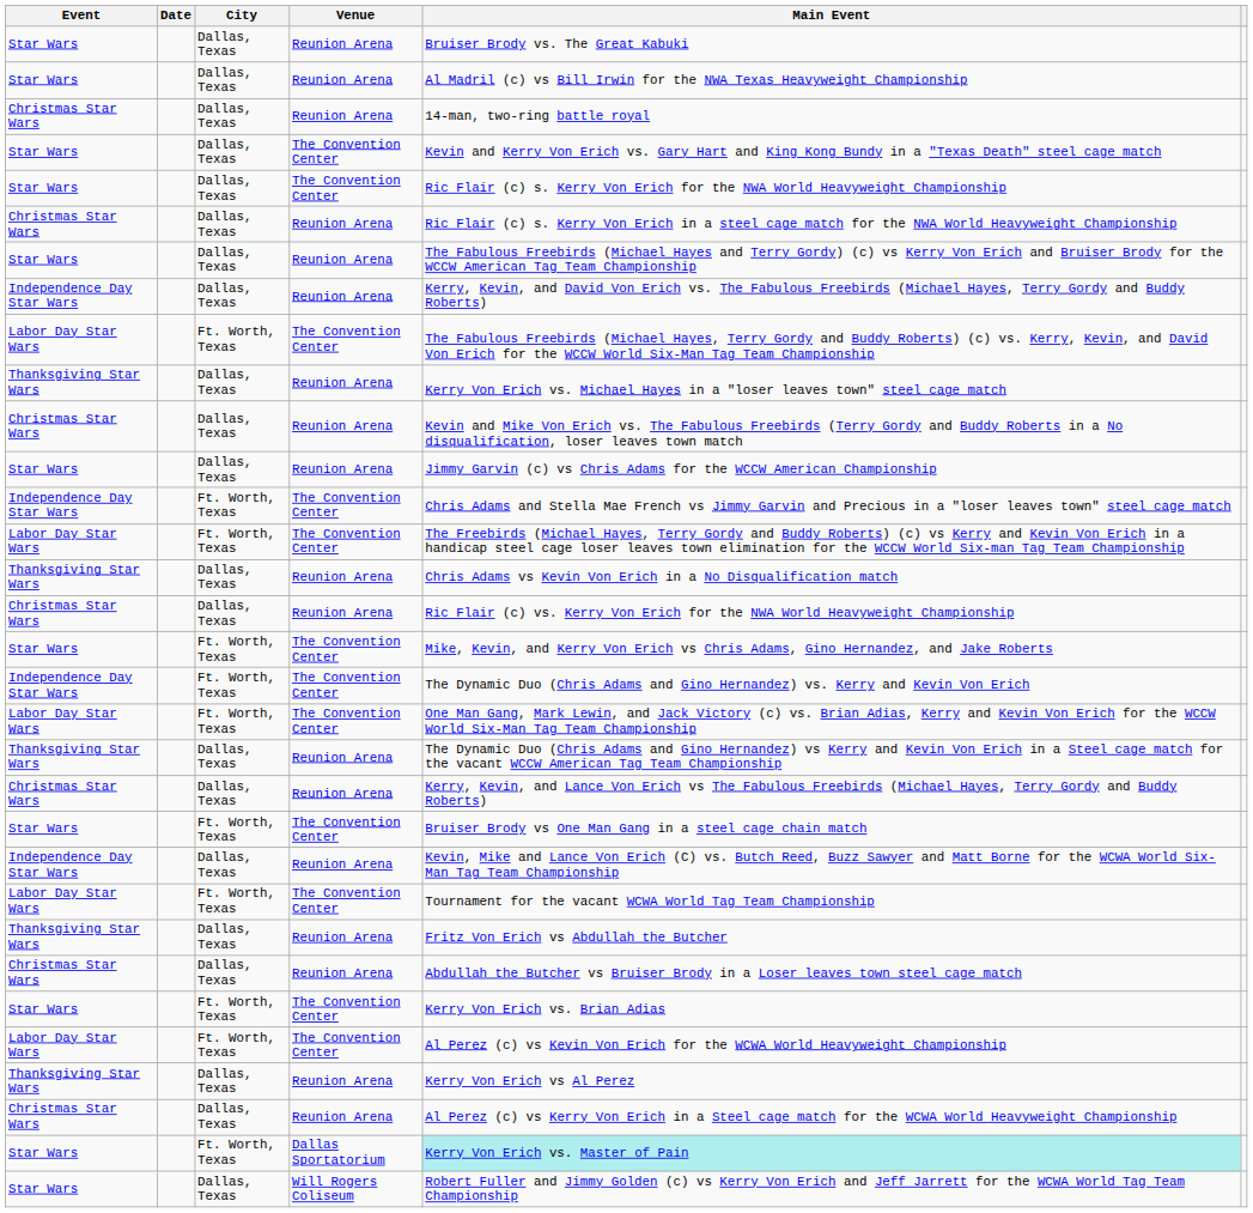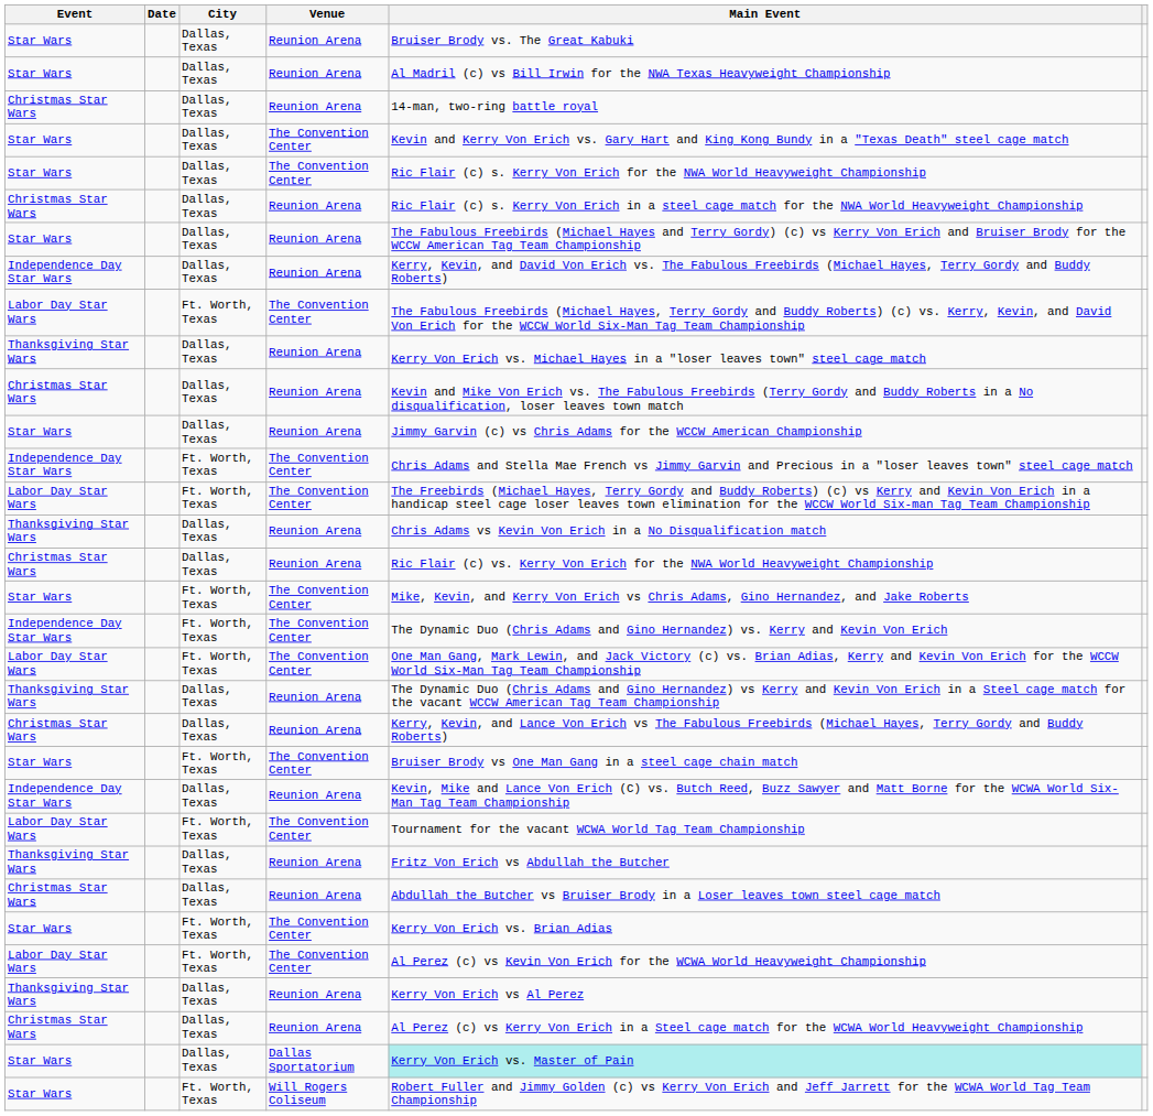 <table class="wikitable" align="center">
 <tr>
 <th scope="col">Event</th>
 <th scope="col">Date</th>
 <th scope="col">City</th>
 <th scope="col">Venue</th>
 <th scope="col">Main Event</th>
 <th class="unsortable" scope="col"></th>
 </tr>
 <tr>
 <td><a href='#'>Star Wars</a></td>
 <td></td>
 <td>Dallas, Texas</td>
 <td><a href='#'>Reunion Arena</a></td>
 <td><a href='#'>Bruiser Brody</a> vs. The <a href='#'>Great Kabuki</a></td>
 <td></td>
 </tr>
 <tr>
 <td><a href='#'>Star Wars</a></td>
 <td></td>
 <td>Dallas, Texas</td>
 <td><a href='#'>Reunion Arena</a></td>
 <td><a href='#'>Al Madril</a> (c) vs <a href='#'>Bill Irwin</a> for the <a href='#'>NWA Texas Heavyweight Championship</a></td>
 <td></td>
 </tr>
 <tr>
 <td><a href='#'>Christmas Star Wars</a></td>
 <td></td>
 <td>Dallas, Texas</td>
 <td><a href='#'>Reunion Arena</a></td>
 <td>14-man, two-ring <a href='#'>battle royal</a></td>
 <td></td>
 </tr>
 <tr>
 <td><a href='#'>Star Wars</a></td>
 <td></td>
 <td>Dallas, Texas</td>
 <td><a href='#'>The Convention Center</a></td>
 <td><a href='#'>Kevin</a> and <a href='#'>Kerry Von Erich</a> vs. <a href='#'>Gary Hart</a> and <a href='#'>King Kong Bundy</a> in a <a href='#'>"Texas Death" steel cage match</a></td>
 <td></td>
 </tr>
 <tr>
 <td><a href='#'>Star Wars</a></td>
 <td></td>
 <td>Dallas, Texas</td>
 <td><a href='#'>The Convention Center</a></td>
 <td><a href='#'>Ric Flair</a> (c) s. <a href='#'>Kerry Von Erich</a> for the <a href='#'>NWA World Heavyweight Championship</a></td>
 <td></td>
 </tr>
 <tr>
 <td><a href='#'>Christmas Star Wars</a></td>
 <td></td>
 <td>Dallas, Texas</td>
 <td><a href='#'>Reunion Arena</a></td>
 <td><a href='#'>Ric Flair</a> (c) s. <a href='#'>Kerry Von Erich</a> in a <a href='#'>steel cage match</a> for the <a href='#'>NWA World Heavyweight Championship</a></td>
 <td></td>
 </tr>
 <tr>
 <td><a href='#'>Star Wars</a></td>
 <td></td>
 <td>Dallas, Texas</td>
 <td><a href='#'>Reunion Arena</a></td>
 <td><a href='#'>The Fabulous Freebirds</a> (<a href='#'>Michael Hayes</a> and <a href='#'>Terry Gordy</a>) (c) vs <a href='#'>Kerry Von Erich</a> and <a href='#'>Bruiser Brody</a> for the <a href='#'>WCCW American Tag Team Championship</a></td>
 <td></td>
 </tr>
 <tr>
 <td><a href='#'>Independence Day Star Wars</a></td>
 <td></td>
 <td>Dallas, Texas</td>
 <td><a href='#'>Reunion Arena</a></td>
 <td><a href='#'>Kerry</a>, <a href='#'>Kevin</a>, and <a href='#'>David Von Erich</a> vs. <a href='#'>The Fabulous Freebirds</a> (<a href='#'>Michael Hayes</a>, <a href='#'>Terry Gordy</a> and <a href='#'>Buddy Roberts</a>)</td>
 <td></td>
 </tr>
 <tr>
 <td><a href='#'>Labor Day Star Wars</a></td>
 <td></td>
 <td>Ft. Worth, Texas</td>
 <td><a href='#'>The Convention Center</a></td>
 <td><br><a href='#'>The Fabulous Freebirds</a> (<a href='#'>Michael Hayes</a>, <a href='#'>Terry Gordy</a> and <a href='#'>Buddy Roberts</a>) (c) vs. <a href='#'>Kerry</a>, <a href='#'>Kevin</a>, and <a href='#'>David Von Erich</a> for the <a href='#'>WCCW World Six-Man Tag Team Championship</a></td>
 <td></td>
 </tr>
 <tr>
 <td><a href='#'>Thanksgiving Star Wars</a></td>
 <td></td>
 <td>Dallas, Texas</td>
 <td><a href='#'>Reunion Arena</a></td>
 <td><br><a href='#'>Kerry Von Erich</a> vs. <a href='#'>Michael Hayes</a> in a "loser leaves town" <a href='#'>steel cage match</a></td>
 <td></td>
 </tr>
 <tr>
 <td><a href='#'>Christmas Star Wars</a></td>
 <td></td>
 <td>Dallas, Texas</td>
 <td><a href='#'>Reunion Arena</a></td>
 <td><br><a href='#'>Kevin</a> and <a href='#'>Mike Von Erich</a> vs. <a href='#'>The Fabulous Freebirds</a> (<a href='#'>Terry Gordy</a> and <a href='#'>Buddy Roberts</a> in a <a href='#'>No disqualification</a>, loser leaves town match</td>
 <td></td>
 </tr>
 <tr>
 <td><a href='#'>Star Wars</a></td>
 <td></td>
 <td>Dallas, Texas</td>
 <td><a href='#'>Reunion Arena</a></td>
 <td><a href='#'>Jimmy Garvin</a> (c) vs <a href='#'>Chris Adams</a> for the <a href='#'>WCCW American Championship</a></td>
 <td></td>
 </tr>
 <tr>
 <td><a href='#'>Independence Day Star Wars</a></td>
 <td></td>
 <td>Ft. Worth, Texas</td>
 <td><a href='#'>The Convention Center</a></td>
 <td><a href='#'>Chris Adams</a> and Stella Mae French vs <a href='#'>Jimmy Garvin</a> and Precious in a "loser leaves town" <a href='#'>steel cage match</a></td>
 <td></td>
 </tr>
 <tr>
 <td><a href='#'>Labor Day Star Wars</a></td>
 <td></td>
 <td>Ft. Worth, Texas</td>
 <td><a href='#'>The Convention Center</a></td>
 <td><a href='#'>The Freebirds</a> (<a href='#'>Michael Hayes</a>, <a href='#'>Terry Gordy</a> and <a href='#'>Buddy Roberts</a>) (c) vs <a href='#'>Kerry</a> and <a href='#'>Kevin Von Erich</a> in a handicap steel cage loser leaves town elimination for the <a href='#'>WCCW World Six-man Tag Team Championship</a></td>
 <td></td>
 </tr>
 <tr>
 <td><a href='#'>Thanksgiving Star Wars</a></td>
 <td></td>
 <td>Dallas, Texas</td>
 <td><a href='#'>Reunion Arena</a></td>
 <td><a href='#'>Chris Adams</a> vs <a href='#'>Kevin Von Erich</a> in a <a href='#'>No Disqualification match</a></td>
 <td></td>
 </tr>
 <tr>
 <td><a href='#'>Christmas Star Wars</a></td>
 <td></td>
 <td>Dallas, Texas</td>
 <td><a href='#'>Reunion Arena</a></td>
 <td><a href='#'>Ric Flair</a> (c) vs. <a href='#'>Kerry Von Erich</a> for the <a href='#'>NWA World Heavyweight Championship</a></td>
 <td></td>
 </tr>
 <tr>
 <td><a href='#'>Star Wars</a></td>
 <td></td>
 <td>Ft. Worth, Texas</td>
 <td><a href='#'>The Convention Center</a></td>
 <td><a href='#'>Mike</a>, <a href='#'>Kevin</a>, and <a href='#'>Kerry Von Erich</a> vs <a href='#'>Chris Adams</a>, <a href='#'>Gino Hernandez</a>, and <a href='#'>Jake Roberts</a></td>
 <td></td>
 </tr>
 <tr>
 <td><a href='#'>Independence Day Star Wars</a></td>
 <td></td>
 <td>Ft. Worth, Texas</td>
 <td><a href='#'>The Convention Center</a></td>
 <td>The Dynamic Duo (<a href='#'>Chris Adams</a> and <a href='#'>Gino Hernandez</a>) vs. <a href='#'>Kerry</a> and <a href='#'>Kevin Von Erich</a></td>
 <td></td>
 </tr>
 <tr>
 <td><a href='#'>Labor Day Star Wars</a></td>
 <td></td>
 <td>Ft. Worth, Texas</td>
 <td><a href='#'>The Convention Center</a></td>
 <td><a href='#'>One Man Gang</a>, <a href='#'>Mark Lewin</a>, and <a href='#'>Jack Victory</a> (c) vs. <a href='#'>Brian Adias</a>, <a href='#'>Kerry</a> and <a href='#'>Kevin Von Erich</a> for the <a href='#'>WCCW World Six-Man Tag Team Championship</a></td>
 <td></td>
 </tr>
 <tr>
 <td><a href='#'>Thanksgiving Star Wars</a></td>
 <td></td>
 <td>Dallas, Texas</td>
 <td><a href='#'>Reunion Arena</a></td>
 <td>The Dynamic Duo (<a href='#'>Chris Adams</a> and <a href='#'>Gino Hernandez</a>) vs <a href='#'>Kerry</a> and <a href='#'>Kevin Von Erich</a> in a <a href='#'>Steel cage match</a> for the vacant <a href='#'>WCCW American Tag Team Championship</a></td>
 <td></td>
 </tr>
 <tr>
 <td><a href='#'>Christmas Star Wars</a></td>
 <td></td>
 <td>Dallas, Texas</td>
 <td><a href='#'>Reunion Arena</a></td>
 <td><a href='#'>Kerry</a>, <a href='#'>Kevin</a>, and <a href='#'>Lance Von Erich</a> vs <a href='#'>The Fabulous Freebirds</a> (<a href='#'>Michael Hayes</a>, <a href='#'>Terry Gordy</a> and <a href='#'>Buddy Roberts</a>)</td>
 <td></td>
 </tr>
 <tr>
 <td><a href='#'>Star Wars</a></td>
 <td></td>
 <td>Ft. Worth, Texas</td>
 <td><a href='#'>The Convention Center</a></td>
 <td><a href='#'>Bruiser Brody</a> vs <a href='#'>One Man Gang</a> in a <a href='#'>steel cage chain match</a></td>
 <td></td>
 </tr>
 <tr>
 <td><a href='#'>Independence Day Star Wars</a></td>
 <td></td>
 <td>Dallas, Texas</td>
 <td><a href='#'>Reunion Arena</a></td>
 <td><a href='#'>Kevin</a>, <a href='#'>Mike</a> and <a href='#'>Lance Von Erich</a> (C) vs. <a href='#'>Butch Reed</a>, <a href='#'>Buzz Sawyer</a> and <a href='#'>Matt Borne</a> for the <a href='#'>WCWA World Six-Man Tag Team Championship</a></td>
 <td></td>
 </tr>
 <tr>
 <td><a href='#'>Labor Day Star Wars</a></td>
 <td></td>
 <td>Ft. Worth, Texas</td>
 <td><a href='#'>The Convention Center</a></td>
 <td>Tournament for the vacant <a href='#'>WCWA World Tag Team Championship</a></td>
 <td></td>
 </tr>
 <tr>
 <td><a href='#'>Thanksgiving Star Wars</a></td>
 <td></td>
 <td>Dallas, Texas</td>
 <td><a href='#'>Reunion Arena</a></td>
 <td><a href='#'>Fritz Von Erich</a> vs <a href='#'>Abdullah the Butcher</a></td>
 <td></td>
 </tr>
 <tr>
 <td><a href='#'>Christmas Star Wars</a></td>
 <td></td>
 <td>Dallas, Texas</td>
 <td><a href='#'>Reunion Arena</a></td>
 <td><a href='#'>Abdullah the Butcher</a> vs <a href='#'>Bruiser Brody</a> in a <a href='#'>Loser leaves town steel cage match</a></td>
 <td></td>
 </tr>
 <tr>
 <td><a href='#'>Star Wars</a></td>
 <td></td>
 <td>Ft. Worth, Texas</td>
 <td><a href='#'>The Convention Center</a></td>
 <td><a href='#'>Kerry Von Erich</a> vs. <a href='#'>Brian Adias</a></td>
 <td></td>
 </tr>
 <tr>
 <td><a href='#'>Labor Day Star Wars</a></td>
 <td></td>
 <td>Ft. Worth, Texas</td>
 <td><a href='#'>The Convention Center</a></td>
 <td><a href='#'>Al Perez</a> (c) vs <a href='#'>Kevin Von Erich</a> for the <a href='#'>WCWA World Heavyweight Championship</a></td>
 <td></td>
 </tr>
 <tr>
 <td><a href='#'>Thanksgiving Star Wars</a></td>
 <td></td>
 <td>Dallas, Texas</td>
 <td><a href='#'>Reunion Arena</a></td>
 <td><a href='#'>Kerry Von Erich</a> vs <a href='#'>Al Perez</a></td>
 <td></td>
 </tr>
 <tr>
 <td><a href='#'>Christmas Star Wars</a></td>
 <td></td>
 <td>Dallas, Texas</td>
 <td><a href='#'>Reunion Arena</a></td>
 <td><a href='#'>Al Perez</a> (c) vs <a href='#'>Kerry Von Erich</a> in a <a href='#'>Steel cage match</a> for the <a href='#'>WCWA World Heavyweight Championship</a></td>
 <td></td>
 </tr>
 <tr>
 <td><a href='#'>Star Wars</a></td>
 <td></td>
-<td>Ft. Worth, Texas</td>
+<td>Dallas, Texas</td>
 <td><a href='#'>Dallas Sportatorium</a></td>
 <td style="background: paleturquoise;"><a href='#'>Kerry Von Erich</a> vs. <a href='#'>Master of Pain</a></td>
 <td></td>
 </tr>
 <tr>
 <td><a href='#'>Star Wars</a></td>
 <td></td>
-<td>Dallas, Texas</td>
+<td>Ft. Worth, Texas</td>
 <td><a href='#'>Will Rogers Coliseum</a></td>
 <td><a href='#'>Robert Fuller</a> and <a href='#'>Jimmy Golden</a> (c) vs <a href='#'>Kerry Von Erich</a> and <a href='#'>Jeff Jarrett</a> for the <a href='#'>WCWA World Tag Team Championship</a></td>
 <td></td>
 </tr>
 </table>
